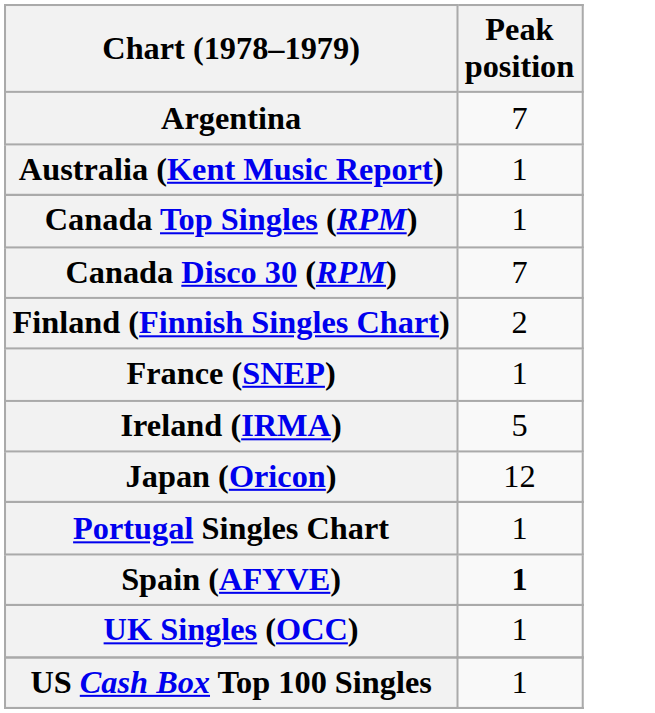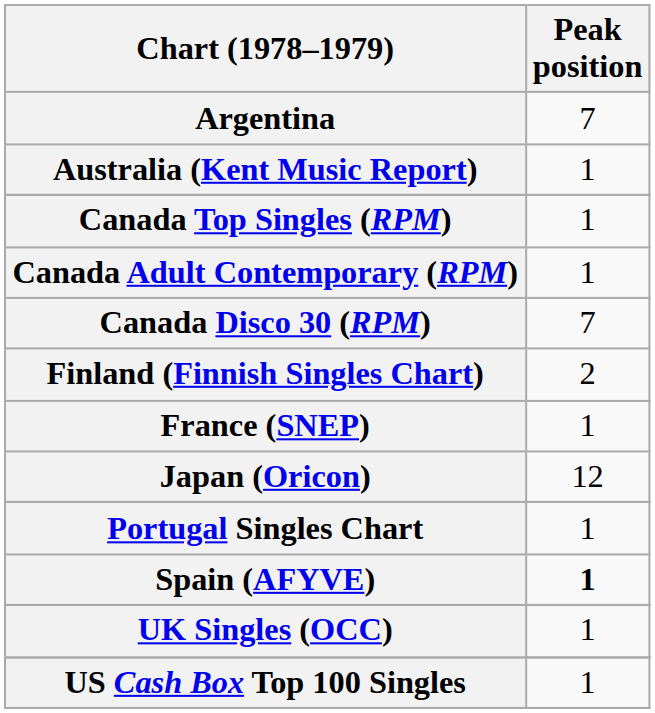 <table class="wikitable plainrowheaders sortable">
 <tr>
 <th scope="col">Chart (1978–1979)</th>
 <th scope="col">Peak<br>position</th>
 </tr>
 <tr>
 <th scope="row">Argentina</th>
 <td align="center">7</td>
 </tr>
 <tr>
 <th scope="row">Australia (<a href='#'>Kent Music Report</a>)</th>
 <td align="center">1</td>
 </tr>
 <tr>
 </tr>
 <tr>
 </tr>
 <tr>
 <th scope="row">Canada <a href='#'>Top Singles</a> (<em><a href='#'>RPM</a></em>)</th>
 <td align="center">1</td>
 </tr>
 <tr>
+<th scope="row">Canada <a href='#'>Adult Contemporary</a> (<em><a href='#'>RPM</a></em>)</th>
+<td align="center">1</td>
+</tr>
+<tr>
 <th scope="row">Canada <a href='#'>Disco 30</a> (<em><a href='#'>RPM</a></em>)</th>
 <td align="center">7</td>
 </tr>
 <tr>
 <th scope="row">Finland (<a href='#'>Finnish Singles Chart</a>)</th>
 <td align="center">2</td>
 </tr>
 <tr>
 <th scope="row">France (<a href='#'>SNEP</a>)</th>
 <td align="center">1</td>
-</tr>
-<tr>
-<th scope="row">Ireland (<a href='#'>IRMA</a>)</th>
-<td align="center">5</td>
 </tr>
 <tr>
 <th scope="row">Japan (<a href='#'>Oricon</a>)</th>
 <td align="center">12</td>
 </tr>
 <tr>
 </tr>
 <tr>
 </tr>
 <tr>
 </tr>
 <tr>
 </tr>
 <tr>
 <th scope="row"><a href='#'>Portugal</a> Singles Chart</th>
 <td align="center">1</td>
 </tr>
 <tr>
 <th scope="row">Spain (<a href='#'>AFYVE</a>)</th>
 <td align="center"><strong>1</strong></td>
 </tr>
 <tr>
 </tr>
 <tr>
 </tr>
 <tr>
 <th scope="row"><a href='#'>UK Singles</a> (<a href='#'>OCC</a>)</th>
 <td align="center">1</td>
 </tr>
 <tr>
 </tr>
 <tr>
 </tr>
 <tr>
 </tr>
 <tr>
 <th scope="row">US <a href='#'><em>Cash Box</em></a> Top 100 Singles</th>
 <td align="center">1</td>
 </tr>
 <tr>
 </tr>
 </table>
